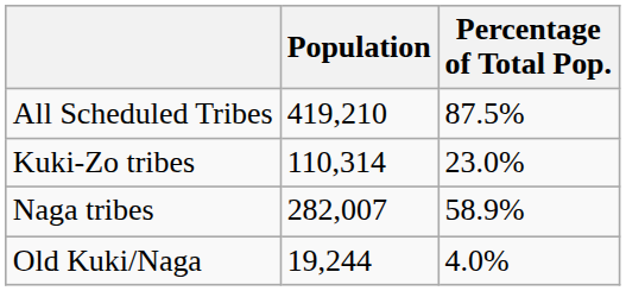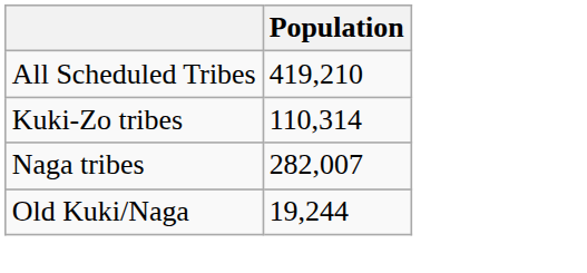 <table class="wikitable">
 <tr>
 <th></th>
 <th>Population</th>
-<th>Percentage<br>of Total Pop.</th>
 </tr>
 <tr>
 <td>All Scheduled Tribes</td>
 <td>419,210</td>
-<td>87.5%</td>
 </tr>
 <tr>
 <td>Kuki-Zo tribes</td>
 <td>110,314</td>
-<td>23.0%</td>
 </tr>
 <tr>
 <td>Naga tribes</td>
 <td>282,007</td>
-<td>58.9%</td>
 </tr>
 <tr>
 <td>Old Kuki/Naga</td>
 <td>19,244</td>
-<td>4.0%</td>
 </tr>
 </table>
